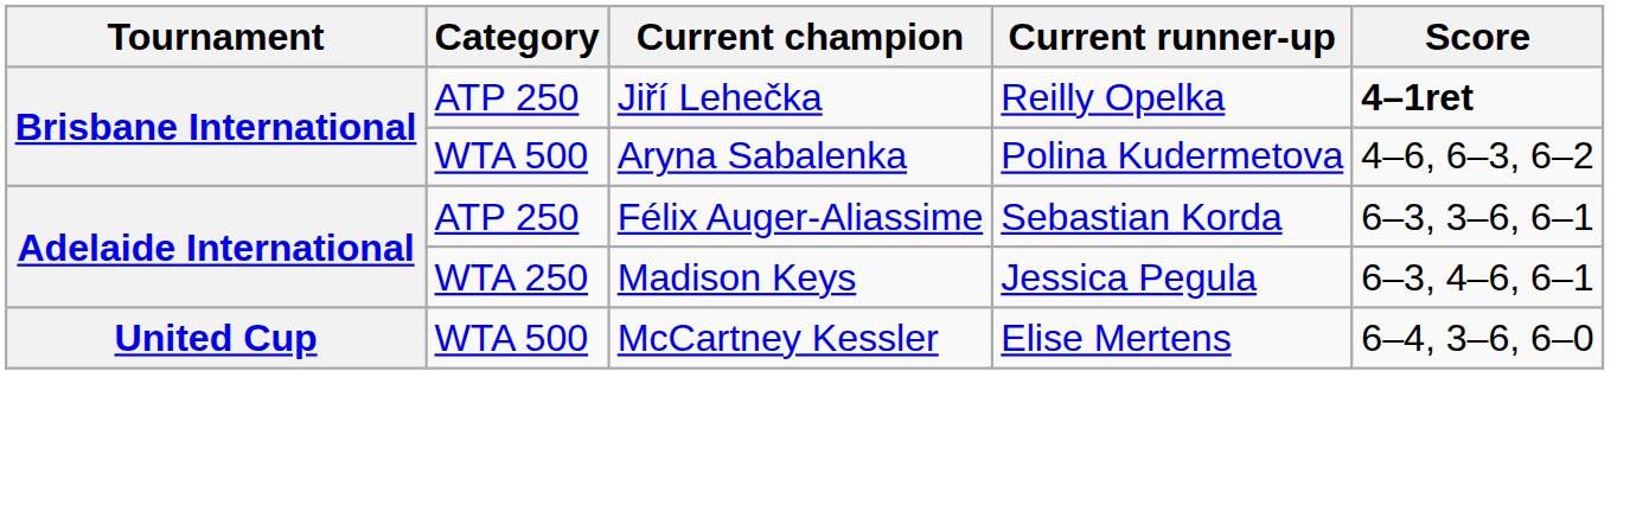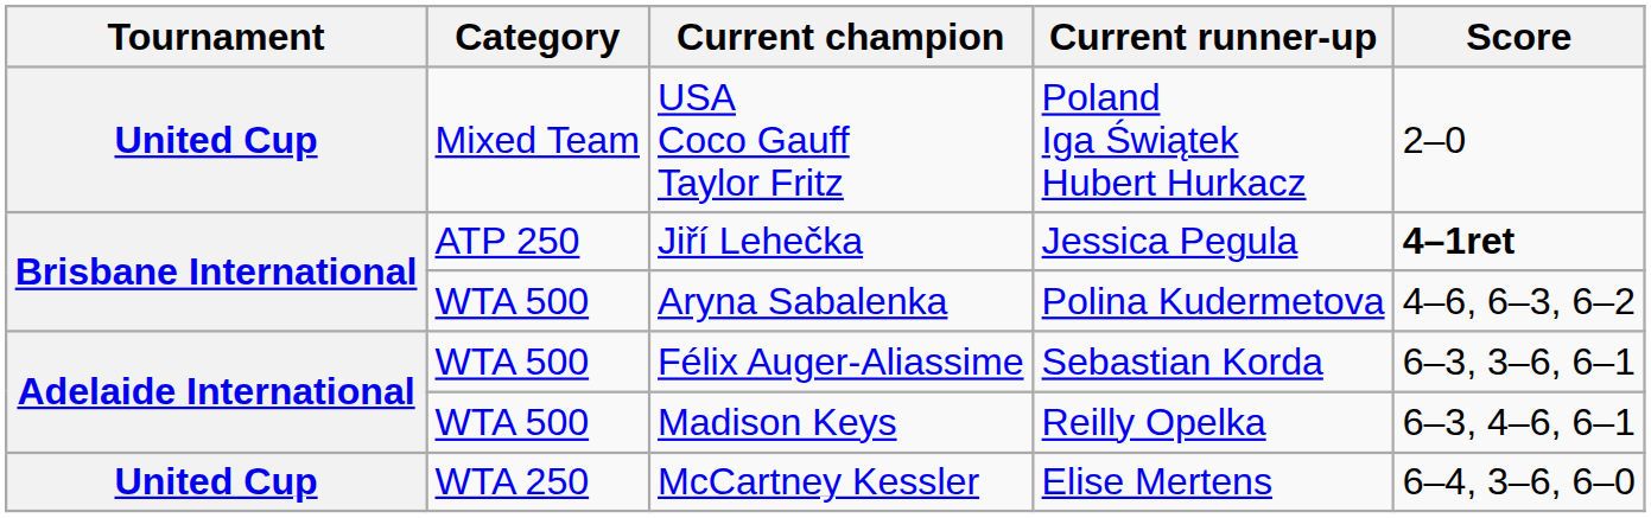 <table class="wikitable" style="font-size:90%">
 <tr>
 <th>Tournament</th>
 <th>Category</th>
 <th>Current champion</th>
 <th>Current runner-up</th>
 <th>Score</th>
 </tr>
 <tr>
+<th><a href='#'>United Cup</a></th>
+<td><a href='#'>Mixed Team</a></td>
+<td> <a href='#'>USA</a> <br> <a href='#'>Coco Gauff</a> <br> <a href='#'>Taylor Fritz</a></td>
+<td> <a href='#'>Poland</a> <br> <a href='#'>Iga Świątek</a> <br> <a href='#'>Hubert Hurkacz</a></td>
+<td>2–0</td>
+</tr>
+<tr>
 <th rowspan="2"><a href='#'>Brisbane International</a></th>
 <td><a href='#'>ATP 250</a></td>
 <td> <a href='#'>Jiří Lehečka</a></td>
-<td> <a href='#'>Reilly Opelka</a></td>
+<td> <a href='#'>Jessica Pegula</a></td>
 <td><strong>4–1ret</strong></td>
 </tr>
 <tr>
 <td><a href='#'>WTA 500</a></td>
 <td> <a href='#'>Aryna Sabalenka</a></td>
 <td> <a href='#'>Polina Kudermetova</a></td>
 <td>4–6, 6–3, 6–2</td>
 </tr>
 <tr>
 <th rowspan="2"><a href='#'>Adelaide International</a></th>
-<td><a href='#'>ATP 250</a></td>
+<td><a href='#'>WTA 500</a></td>
 <td> <a href='#'>Félix Auger-Aliassime</a></td>
 <td> <a href='#'>Sebastian Korda</a></td>
 <td>6–3, 3–6, 6–1</td>
 </tr>
 <tr>
-<td><a href='#'>WTA 250</a></td>
+<td><a href='#'>WTA 500</a></td>
 <td> <a href='#'>Madison Keys</a></td>
-<td> <a href='#'>Jessica Pegula</a></td>
+<td> <a href='#'>Reilly Opelka</a></td>
 <td>6–3, 4–6, 6–1</td>
 </tr>
 <tr>
 <th><a href='#'>United Cup</a></th>
-<td><a href='#'>WTA 500</a></td>
+<td><a href='#'>WTA 250</a></td>
 <td> <a href='#'>McCartney Kessler</a></td>
 <td> <a href='#'>Elise Mertens</a></td>
 <td>6–4, 3–6, 6–0</td>
 </tr>
 </table>
